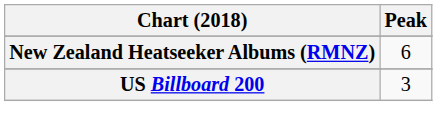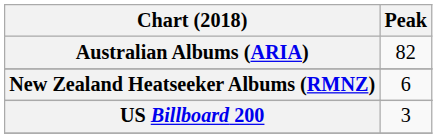 <table class="wikitable sortable plainrowheaders" style="text-align:center">
 <tr>
 <th scope="col">Chart (2018)</th>
 <th scope="col">Peak</th>
+</tr>
+<tr>
+<th scope="row">Australian Albums (<a href='#'>ARIA</a>)</th>
+<td>82</td>
 </tr>
 <tr>
 </tr>
 <tr>
 </tr>
 <tr>
 </tr>
 <tr>
 </tr>
 <tr>
 </tr>
 <tr>
 </tr>
 <tr>
 </tr>
 <tr>
 </tr>
 <tr>
 </tr>
 <tr>
 </tr>
 <tr>
 </tr>
 <tr>
 <th scope="row">New Zealand Heatseeker Albums (<a href='#'>RMNZ</a>)</th>
 <td>6</td>
 </tr>
 <tr>
 </tr>
 <tr>
 </tr>
 <tr>
 </tr>
 <tr>
 </tr>
 <tr>
 <th scope="row">US <a href='#'><em>Billboard</em> 200</a></th>
 <td>3</td>
 </tr>
 <tr>
 </tr>
 </table>
